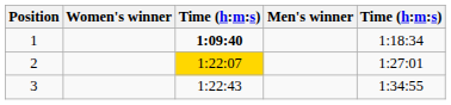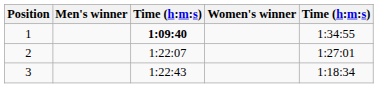 <table class="wikitable sortable" style="text-align:center">
 <tr>
 <th>Position</th>
+<th class=unsortable>Men's winner</th>
+<th>Time (<a href='#'>h</a>:<a href='#'>m</a>:<a href='#'>s</a>)</th>
 <th class=unsortable>Women's winner</th>
-<th>Time (<a href='#'>h</a>:<a href='#'>m</a>:<a href='#'>s</a>)</th>
-<th class=unsortable>Men's winner</th>
 <th>Time (<a href='#'>h</a>:<a href='#'>m</a>:<a href='#'>s</a>)</th>
 </tr>
 <tr>
 <td>1</td>
 <td align=left></td>
 <td><strong>1:09:40</strong></td>
 <td align=left></td>
-<td>1:18:34</td>
+<td>1:34:55</td>
 </tr>
 <tr>
 <td>2</td>
 <td align=left></td>
-<td style="background: gold;">1:22:07</td>
+<td>1:22:07</td>
 <td align=left></td>
 <td>1:27:01</td>
 </tr>
 <tr>
 <td>3</td>
 <td align=left></td>
 <td>1:22:43</td>
 <td align=left></td>
-<td>1:34:55</td>
+<td>1:18:34</td>
 </tr>
 </table>
